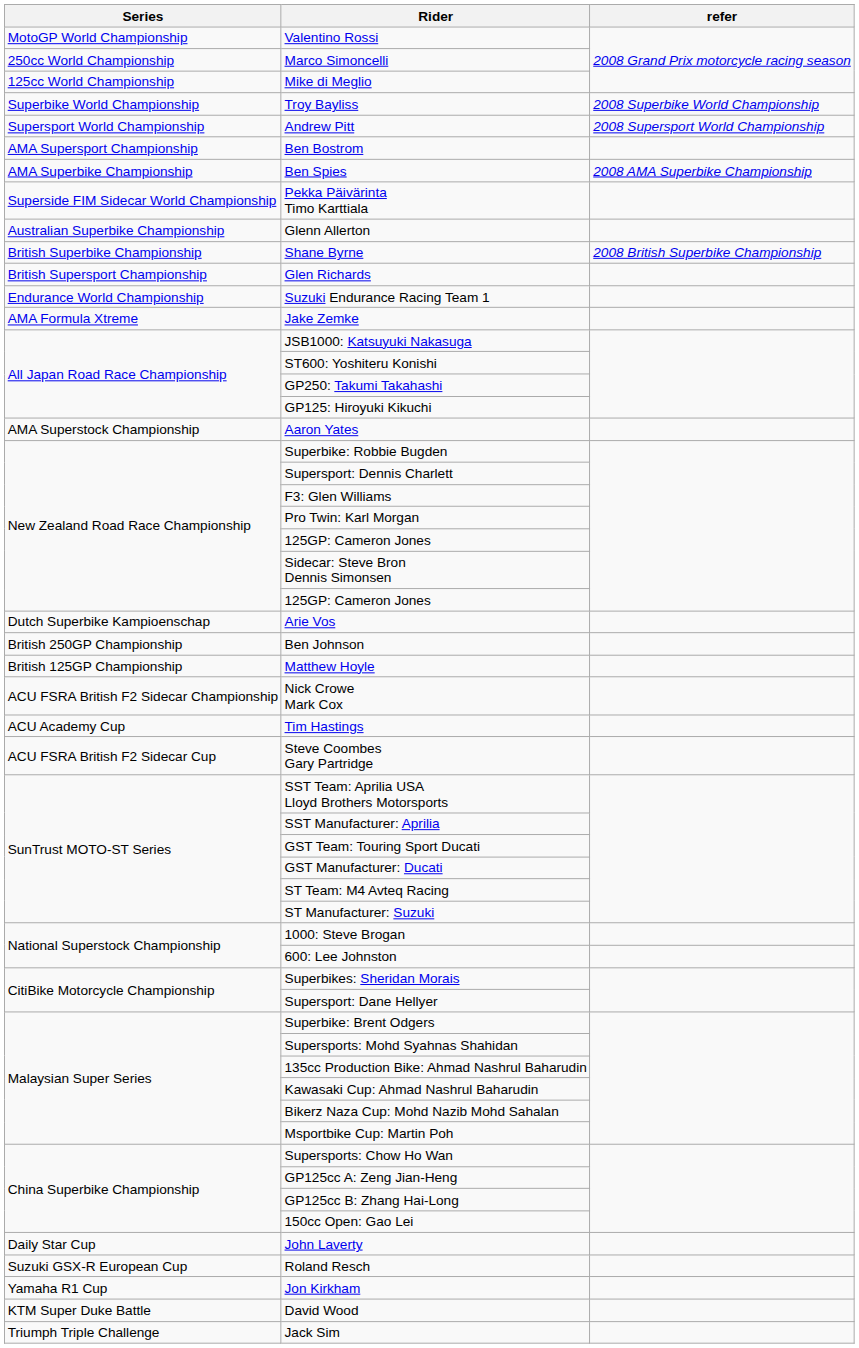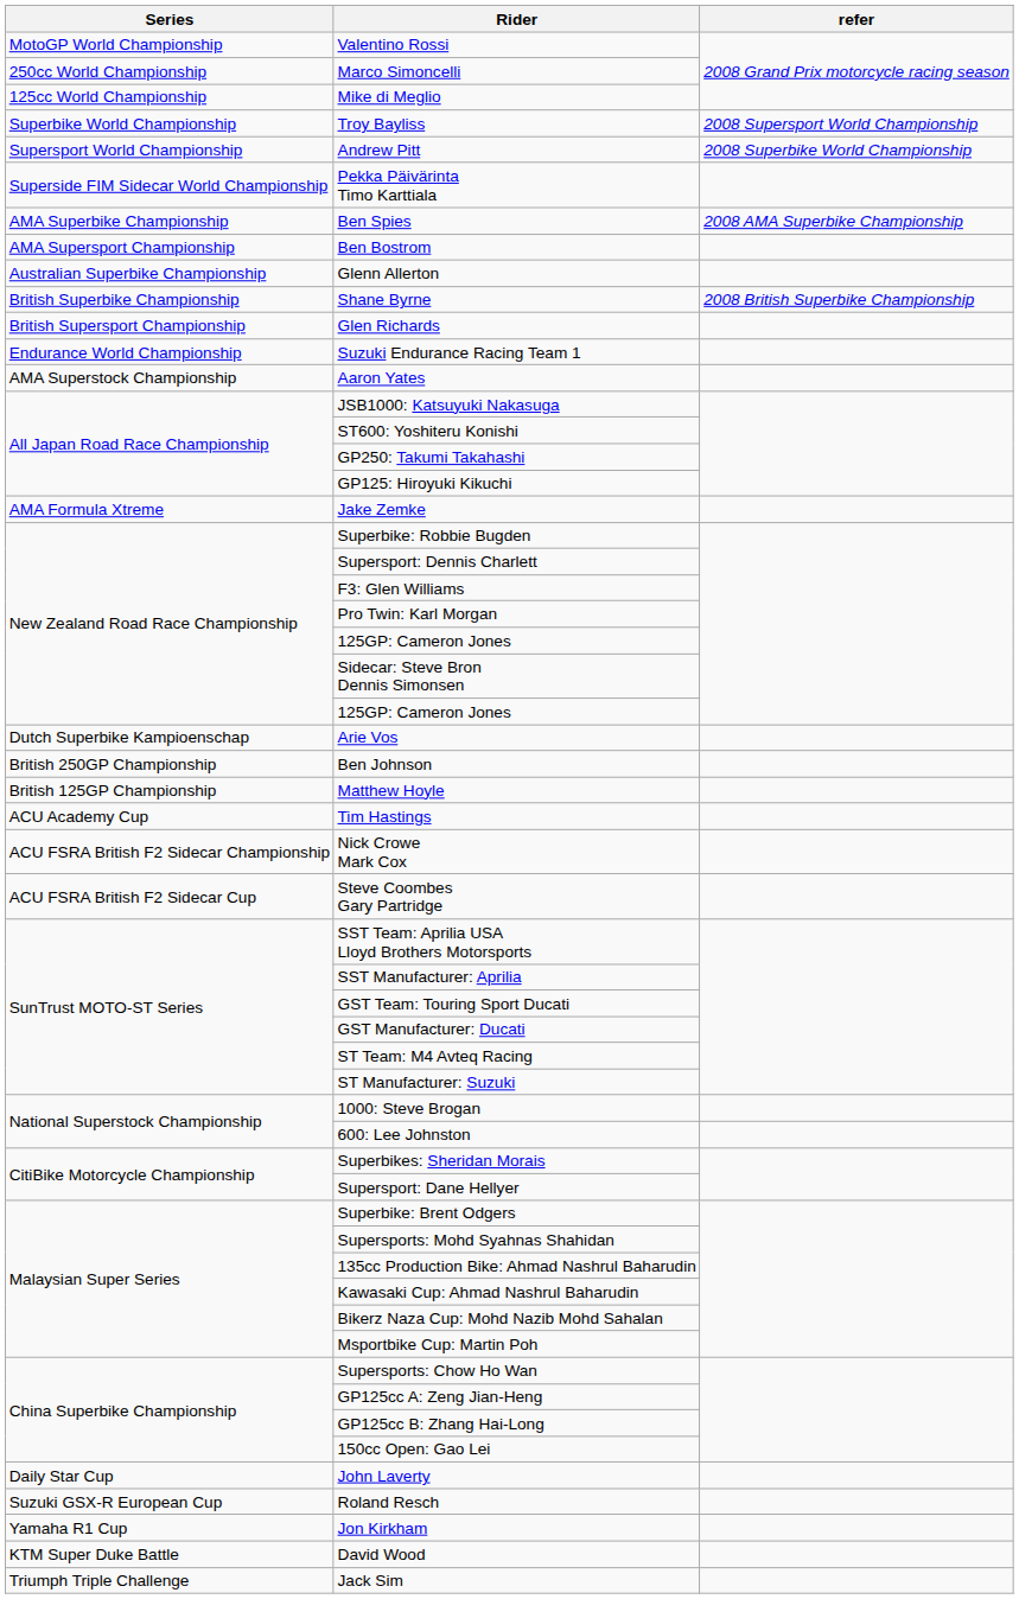 <table class="wikitable" style="font-size: 87%;">
 <tr>
 <th>Series</th>
 <th>Rider</th>
 <th>refer</th>
 </tr>
 <tr>
 <td><a href='#'>MotoGP World Championship</a></td>
 <td> <a href='#'>Valentino Rossi</a></td>
 <td rowspan=3><em><a href='#'>2008 Grand Prix motorcycle racing season</a></em></td>
 </tr>
 <tr>
 <td><a href='#'>250cc World Championship</a></td>
 <td> <a href='#'>Marco Simoncelli</a></td>
 </tr>
 <tr>
 <td><a href='#'>125cc World Championship</a></td>
 <td> <a href='#'>Mike di Meglio</a></td>
 </tr>
 <tr>
 <td><a href='#'>Superbike World Championship</a></td>
 <td> <a href='#'>Troy Bayliss</a></td>
-<td><em><a href='#'>2008 Superbike World Championship</a></em></td>
+<td><em><a href='#'>2008 Supersport World Championship</a></em></td>
 </tr>
 <tr>
 <td><a href='#'>Supersport World Championship</a></td>
 <td> <a href='#'>Andrew Pitt</a></td>
-<td><em><a href='#'>2008 Supersport World Championship</a></em></td>
+<td><em><a href='#'>2008 Superbike World Championship</a></em></td>
 </tr>
 <tr>
-<td><a href='#'>AMA Supersport Championship</a></td>
-<td> <a href='#'>Ben Bostrom</a></td>
+<td><a href='#'>Superside FIM Sidecar World Championship</a></td>
+<td> <a href='#'>Pekka Päivärinta</a><br> Timo Karttiala</td>
 <td></td>
 </tr>
 <tr>
 <td><a href='#'>AMA Superbike Championship</a></td>
 <td> <a href='#'>Ben Spies</a></td>
 <td><em><a href='#'>2008 AMA Superbike Championship</a></em></td>
 </tr>
 <tr>
-<td><a href='#'>Superside FIM Sidecar World Championship</a></td>
-<td> <a href='#'>Pekka Päivärinta</a><br> Timo Karttiala</td>
+<td><a href='#'>AMA Supersport Championship</a></td>
+<td> <a href='#'>Ben Bostrom</a></td>
 <td></td>
 </tr>
 <tr>
 <td><a href='#'>Australian Superbike Championship</a></td>
 <td> Glenn Allerton</td>
 <td></td>
 </tr>
 <tr>
 <td><a href='#'>British Superbike Championship</a></td>
 <td> <a href='#'>Shane Byrne</a></td>
 <td><em><a href='#'>2008 British Superbike Championship</a></em></td>
 </tr>
 <tr>
 <td><a href='#'>British Supersport Championship</a></td>
 <td> <a href='#'>Glen Richards</a></td>
 <td></td>
 </tr>
 <tr>
 <td><a href='#'>Endurance World Championship</a></td>
 <td> <a href='#'>Suzuki</a> Endurance Racing Team 1</td>
 <td></td>
 </tr>
 <tr>
-<td><a href='#'>AMA Formula Xtreme</a></td>
-<td> <a href='#'>Jake Zemke</a></td>
+<td>AMA Superstock Championship</td>
+<td> <a href='#'>Aaron Yates</a></td>
 <td></td>
 </tr>
 <tr>
 <td rowspan=4><a href='#'>All Japan Road Race Championship</a></td>
 <td>JSB1000:  <a href='#'>Katsuyuki Nakasuga</a></td>
 <td rowspan=4></td>
 </tr>
 <tr>
 <td>ST600:  Yoshiteru Konishi</td>
 </tr>
 <tr>
 <td>GP250:  <a href='#'>Takumi Takahashi</a></td>
 </tr>
 <tr>
 <td>GP125:  Hiroyuki Kikuchi</td>
 </tr>
 <tr>
-<td>AMA Superstock Championship</td>
-<td> <a href='#'>Aaron Yates</a></td>
+<td><a href='#'>AMA Formula Xtreme</a></td>
+<td> <a href='#'>Jake Zemke</a></td>
 <td></td>
 </tr>
 <tr>
 <td rowspan=7>New Zealand Road Race Championship</td>
 <td>Superbike:  Robbie Bugden</td>
 <td rowspan=7></td>
 </tr>
 <tr>
 <td>Supersport:  Dennis Charlett</td>
 </tr>
 <tr>
 <td>F3:  Glen Williams</td>
 </tr>
 <tr>
 <td>Pro Twin:  Karl Morgan</td>
 </tr>
 <tr>
 <td>125GP:  Cameron Jones</td>
 </tr>
 <tr>
 <td>Sidecar:  Steve Bron<br>  Dennis Simonsen</td>
 </tr>
 <tr>
 <td>125GP:  Cameron Jones</td>
 </tr>
 <tr>
 <td>Dutch Superbike Kampioenschap</td>
 <td> <a href='#'>Arie Vos</a></td>
 <td></td>
 </tr>
 <tr>
 <td>British 250GP Championship</td>
 <td> Ben Johnson</td>
 <td></td>
 </tr>
 <tr>
 <td>British 125GP Championship</td>
 <td> <a href='#'>Matthew Hoyle</a></td>
 <td></td>
 </tr>
 <tr>
-<td>ACU FSRA British F2 Sidecar Championship</td>
-<td> Nick Crowe<br> Mark Cox</td>
+<td>ACU Academy Cup</td>
+<td> <a href='#'>Tim Hastings</a></td>
 <td></td>
 </tr>
 <tr>
-<td>ACU Academy Cup</td>
-<td> <a href='#'>Tim Hastings</a></td>
+<td>ACU FSRA British F2 Sidecar Championship</td>
+<td> Nick Crowe<br> Mark Cox</td>
 <td></td>
 </tr>
 <tr>
 <td>ACU FSRA British F2 Sidecar Cup</td>
 <td> Steve Coombes<br> Gary Partridge</td>
 <td></td>
 </tr>
 <tr>
 <td rowspan=6>SunTrust MOTO-ST Series</td>
 <td>SST Team:  Aprilia USA<br>Lloyd Brothers Motorsports</td>
 <td rowspan=6></td>
 </tr>
 <tr>
 <td>SST Manufacturer:  <a href='#'>Aprilia</a></td>
 </tr>
 <tr>
 <td>GST Team:  Touring Sport Ducati</td>
 </tr>
 <tr>
 <td>GST Manufacturer:  <a href='#'>Ducati</a></td>
 </tr>
 <tr>
 <td>ST Team:  M4 Avteq Racing</td>
 </tr>
 <tr>
 <td>ST Manufacturer:  <a href='#'>Suzuki</a></td>
 </tr>
 <tr>
 <td rowspan=2>National Superstock Championship</td>
 <td>1000:  Steve Brogan</td>
 <td></td>
 </tr>
 <tr>
 <td>600:  Lee Johnston</td>
 <td></td>
 </tr>
 <tr>
 <td rowspan=2>CitiBike Motorcycle Championship</td>
 <td>Superbikes:  <a href='#'>Sheridan Morais</a></td>
 <td rowspan=2></td>
 </tr>
 <tr>
 <td>Supersport:  Dane Hellyer</td>
 </tr>
 <tr>
 <td rowspan=6>Malaysian Super Series</td>
 <td>Superbike:  Brent Odgers</td>
 <td rowspan=6></td>
 </tr>
 <tr>
 <td>Supersports:  Mohd Syahnas Shahidan</td>
 </tr>
 <tr>
 <td>135cc Production Bike:  Ahmad Nashrul Baharudin</td>
 </tr>
 <tr>
 <td>Kawasaki Cup:  Ahmad Nashrul Baharudin</td>
 </tr>
 <tr>
 <td>Bikerz Naza Cup:  Mohd Nazib Mohd Sahalan</td>
 </tr>
 <tr>
 <td>Msportbike Cup:  Martin Poh</td>
 </tr>
 <tr>
 <td rowspan=4>China Superbike Championship</td>
 <td>Supersports:  Chow Ho Wan</td>
 <td rowspan=4></td>
 </tr>
 <tr>
 <td>GP125cc A:  Zeng Jian-Heng</td>
 </tr>
 <tr>
 <td>GP125cc B:  Zhang Hai-Long</td>
 </tr>
 <tr>
 <td>150cc Open:  Gao Lei</td>
 </tr>
 <tr>
 <td>Daily Star Cup</td>
 <td> <a href='#'>John Laverty</a></td>
 <td></td>
 </tr>
 <tr>
 <td>Suzuki GSX-R European Cup</td>
 <td> Roland Resch</td>
 <td></td>
 </tr>
 <tr>
 <td>Yamaha R1 Cup</td>
 <td> <a href='#'>Jon Kirkham</a></td>
 <td></td>
 </tr>
 <tr>
 <td>KTM Super Duke Battle</td>
 <td> David Wood</td>
 <td></td>
 </tr>
 <tr>
 <td>Triumph Triple Challenge</td>
 <td> Jack Sim</td>
 <td></td>
 </tr>
 </table>
